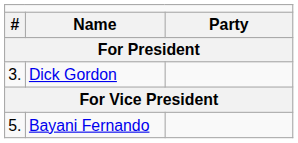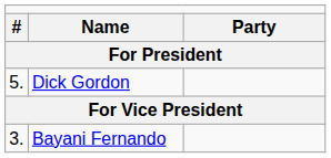 <table class=wikitable style="font-size:90%">
 <tr>
 <td colspan=4 bgcolor=></td>
 </tr>
 <tr>
 <th>#</th>
 <th width=120px>Name</th>
 <th colspan=2 width=110px>Party</th>
 </tr>
 <tr>
 <th colspan=5>For President</th>
 </tr>
 <tr>
-<td>3.</td>
+<td>5.</td>
 <td><a href='#'>Dick Gordon</a></td>
 <td></td>
 </tr>
 <tr>
 <th colspan=5>For Vice President</th>
 </tr>
 <tr>
-<td>5.</td>
+<td>3.</td>
 <td><a href='#'>Bayani Fernando</a></td>
 <td></td>
 </tr>
 </table>
